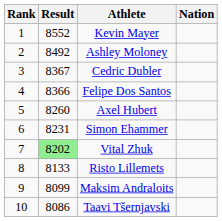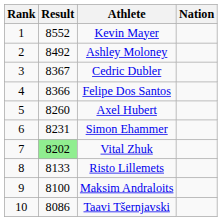 <table class="wikitable" style="text-align:center">
 <tr>
 <th>Rank</th>
 <th>Result</th>
 <th>Athlete</th>
 <th>Nation</th>
 </tr>
 <tr>
 <td>1</td>
 <td>8552</td>
 <td><a href='#'>Kevin Mayer</a></td>
 <td align=left></td>
 </tr>
 <tr>
 <td>2</td>
 <td>8492</td>
 <td><a href='#'>Ashley Moloney</a></td>
 <td align=left></td>
 </tr>
 <tr>
 <td>3</td>
 <td>8367</td>
 <td><a href='#'>Cedric Dubler</a></td>
 <td align=left></td>
 </tr>
 <tr>
 <td>4</td>
 <td>8366</td>
 <td><a href='#'>Felipe Dos Santos</a></td>
 <td align=left></td>
 </tr>
 <tr>
 <td>5</td>
 <td>8260</td>
 <td><a href='#'>Axel Hubert</a></td>
 <td align=left></td>
 </tr>
 <tr>
 <td>6</td>
 <td>8231</td>
 <td><a href='#'>Simon Ehammer</a></td>
 <td align=left></td>
 </tr>
 <tr>
 <td>7</td>
 <td style="background: lightgreen;">8202</td>
 <td><a href='#'>Vital Zhuk</a></td>
 <td align=left></td>
 </tr>
 <tr>
 <td>8</td>
 <td>8133</td>
 <td><a href='#'>Risto Lillemets</a></td>
 <td align=left></td>
 </tr>
 <tr>
 <td>9</td>
-<td>8099</td>
+<td>8100</td>
 <td><a href='#'>Maksim Andraloits</a></td>
 <td align=left></td>
 </tr>
 <tr>
 <td>10</td>
 <td>8086</td>
 <td><a href='#'>Taavi Tšernjavski</a></td>
 <td align=left></td>
 </tr>
 </table>
